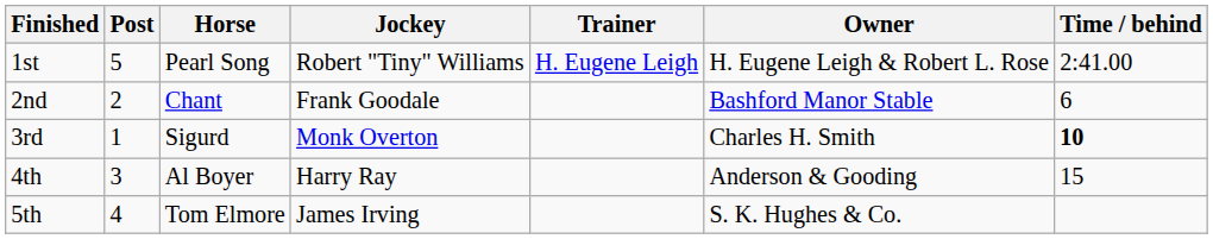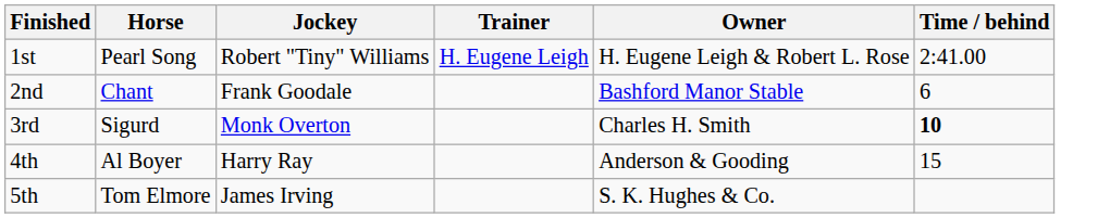 <table class="wikitable">
 <tr>
 <th>Finished</th>
-<th>Post</th>
 <th>Horse</th>
 <th>Jockey</th>
 <th>Trainer</th>
 <th>Owner</th>
 <th>Time / behind</th>
 </tr>
 <tr>
 <td>1st</td>
-<td>5</td>
 <td>Pearl Song</td>
 <td>Robert "Tiny" Williams</td>
 <td><a href='#'>H. Eugene Leigh</a></td>
 <td>H. Eugene Leigh & Robert L. Rose</td>
 <td>2:41.00</td>
 </tr>
 <tr>
 <td>2nd</td>
-<td>2</td>
 <td><a href='#'>Chant</a></td>
 <td>Frank Goodale</td>
 <td></td>
 <td><a href='#'>Bashford Manor Stable</a></td>
 <td>6</td>
 </tr>
 <tr>
 <td>3rd</td>
-<td>1</td>
 <td>Sigurd</td>
 <td><a href='#'>Monk Overton</a></td>
 <td></td>
 <td>Charles H. Smith</td>
 <td><strong>10</strong></td>
 </tr>
 <tr>
 <td>4th</td>
-<td>3</td>
 <td>Al Boyer</td>
 <td>Harry Ray</td>
 <td></td>
 <td>Anderson & Gooding</td>
 <td>15</td>
 </tr>
 <tr>
 <td>5th</td>
-<td>4</td>
 <td>Tom Elmore</td>
 <td>James Irving</td>
 <td></td>
 <td>S. K. Hughes & Co.</td>
 <td></td>
 </tr>
 </table>
